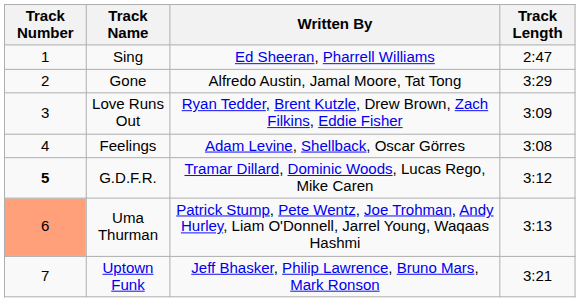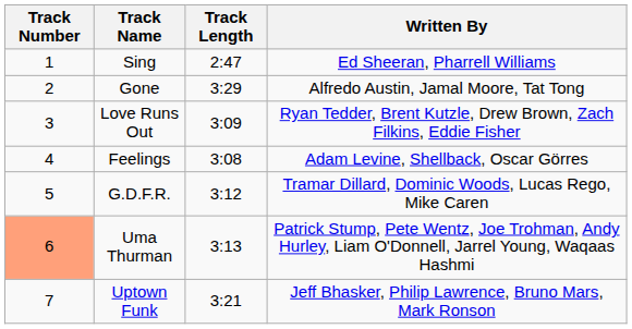 <table class="wikitable">
 <tr>
 <th>Track Number</th>
 <th>Track Name</th>
+<th>Track Length</th>
 <th>Written By</th>
-<th>Track Length</th>
 </tr>
 <tr>
 <td align="center">1</td>
 <td align="center">Sing</td>
+<td align="center">2:47</td>
 <td align="center"><a href='#'>Ed Sheeran</a>, <a href='#'>Pharrell Williams</a></td>
-<td align="center">2:47</td>
 </tr>
 <tr>
 <td align="center">2</td>
 <td align="center">Gone</td>
+<td align="center">3:29</td>
 <td align="center">Alfredo Austin, Jamal Moore, Tat Tong</td>
-<td align="center">3:29</td>
 </tr>
 <tr>
 <td align="center">3</td>
 <td align="center">Love Runs Out</td>
+<td align="center">3:09</td>
 <td align="center"><a href='#'>Ryan Tedder</a>, <a href='#'>Brent Kutzle</a>, Drew Brown, <a href='#'>Zach Filkins</a>, <a href='#'>Eddie Fisher</a></td>
-<td align="center">3:09</td>
 </tr>
 <tr>
 <td align="center">4</td>
 <td align="center">Feelings</td>
+<td align="center">3:08</td>
 <td align="center"><a href='#'>Adam Levine</a>, <a href='#'>Shellback</a>, Oscar Görres</td>
-<td align="center">3:08</td>
 </tr>
 <tr>
-<td align="center"><strong>5</strong></td>
+<td align="center">5</td>
 <td align="center">G.D.F.R.</td>
+<td align="center">3:12</td>
 <td align="center"><a href='#'>Tramar Dillard</a>, <a href='#'>Dominic Woods</a>, Lucas Rego, Mike Caren</td>
-<td align="center">3:12</td>
 </tr>
 <tr>
 <td align="center" style="background: lightsalmon;">6</td>
 <td align="center">Uma Thurman</td>
+<td align="center">3:13</td>
 <td align="center"><a href='#'>Patrick Stump</a>, <a href='#'>Pete Wentz</a>, <a href='#'>Joe Trohman</a>, <a href='#'>Andy Hurley</a>, Liam O'Donnell, Jarrel Young, Waqaas Hashmi</td>
-<td align="center">3:13</td>
 </tr>
 <tr>
 <td align="center">7</td>
 <td align="center"><a href='#'>Uptown Funk</a></td>
+<td align="center">3:21</td>
 <td align="center"><a href='#'>Jeff Bhasker</a>, <a href='#'>Philip Lawrence</a>, <a href='#'>Bruno Mars</a>, <a href='#'>Mark Ronson</a></td>
-<td align="center">3:21</td>
 </tr>
 </table>
